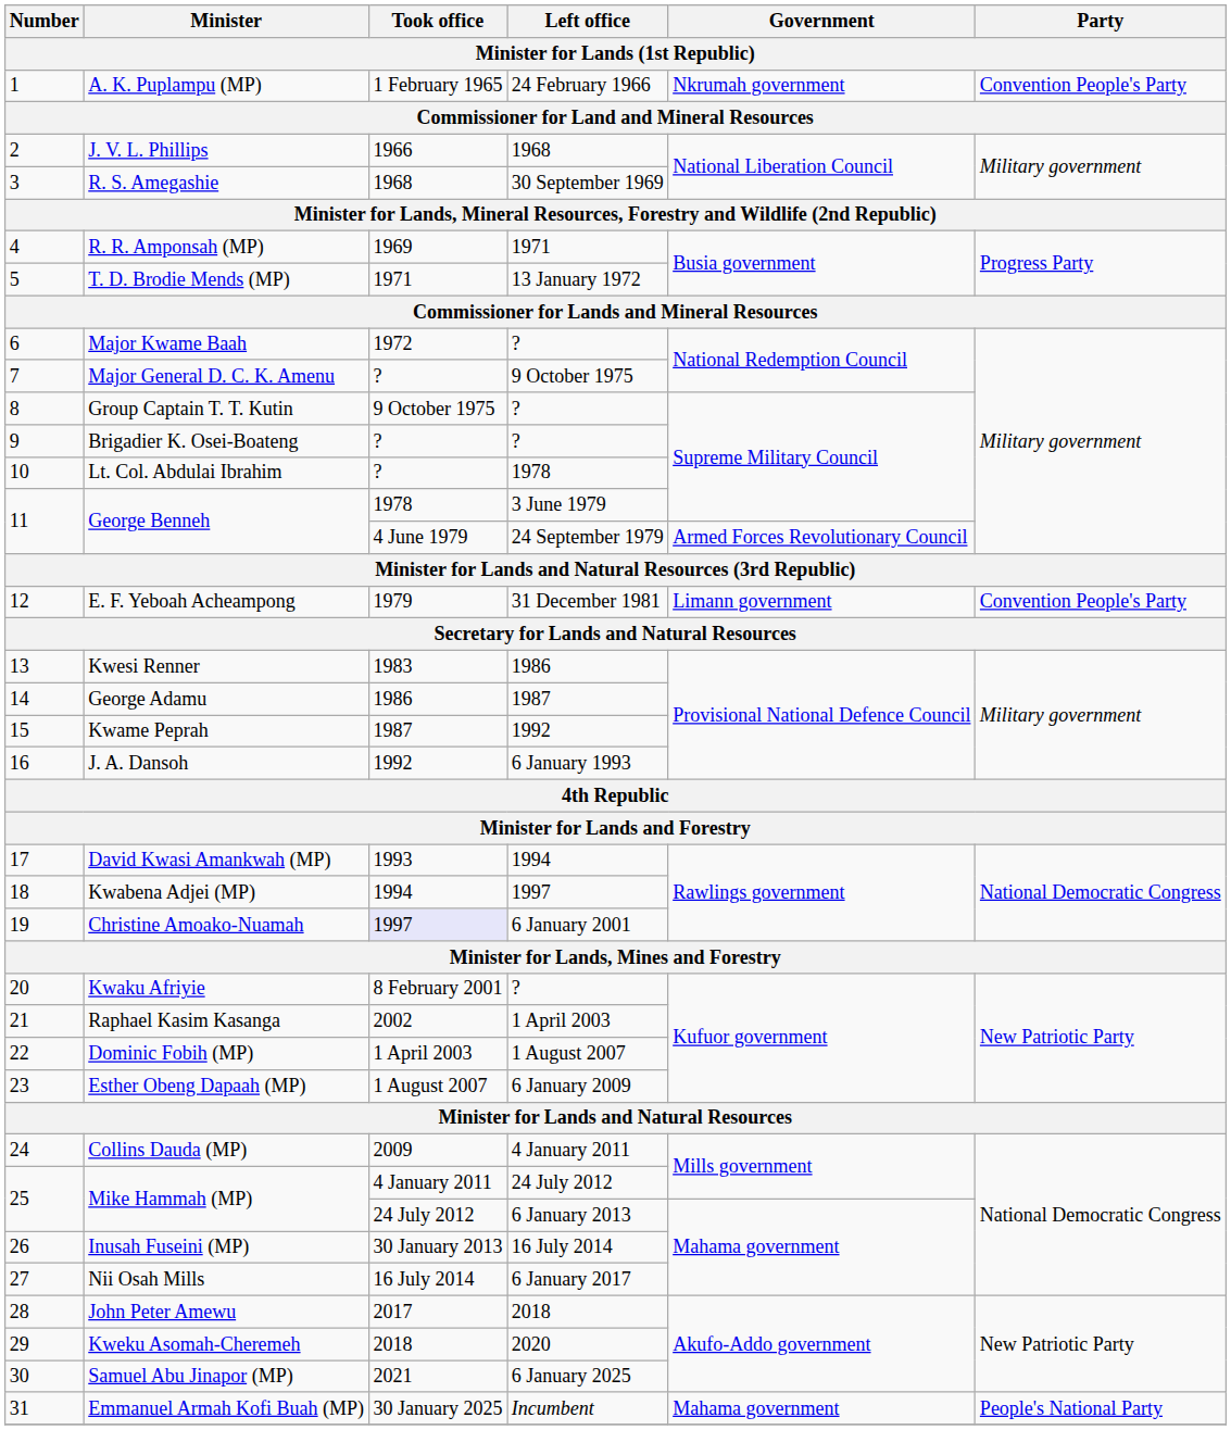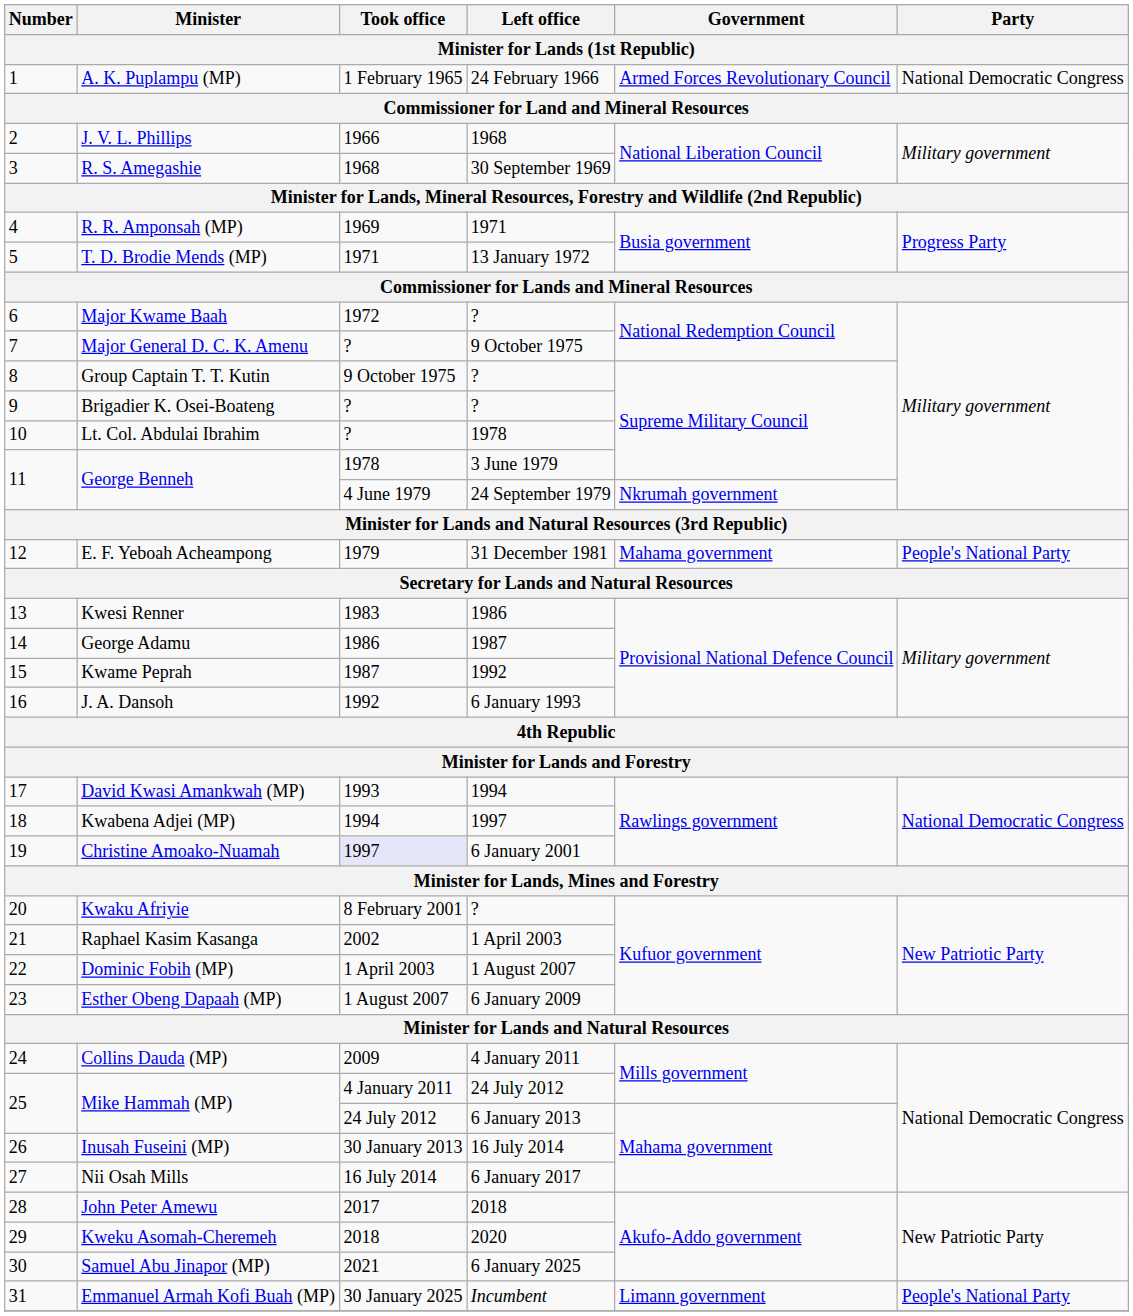 <table class="wikitable" style="font-size:90%; text-align:left;">
 <tr bgcolor=cccccc>
 <th>Number</th>
 <th>Minister</th>
 <th>Took office</th>
 <th>Left office</th>
 <th>Government</th>
 <th>Party</th>
 </tr>
 <tr>
 <th colspan=6>Minister for Lands (1st Republic)</th>
 </tr>
 <tr>
 <td>1</td>
 <td><a href='#'>A. K. Puplampu</a> (MP)</td>
 <td>1 February 1965</td>
 <td>24 February 1966</td>
-<td><a href='#'>Nkrumah government</a></td>
-<td><a href='#'>Convention People's Party</a></td>
+<td><a href='#'>Armed Forces Revolutionary Council</a></td>
+<td>National Democratic Congress</td>
 </tr>
 <tr>
 <th colspan=6>Commissioner for Land and Mineral Resources</th>
 </tr>
 <tr>
 <td>2</td>
 <td><a href='#'>J. V. L. Phillips</a></td>
 <td>1966</td>
 <td>1968</td>
 <td rowspan=2><a href='#'>National Liberation Council</a></td>
 <td rowspan=2><em>Military government</em></td>
 </tr>
 <tr>
 <td>3</td>
 <td><a href='#'>R. S. Amegashie</a></td>
 <td>1968</td>
 <td>30 September 1969</td>
 </tr>
 <tr>
 <th colspan=6>Minister for Lands, Mineral Resources, Forestry and Wildlife (2nd Republic)</th>
 </tr>
 <tr>
 <td>4</td>
 <td><a href='#'>R. R. Amponsah</a> (MP)</td>
 <td>1969</td>
 <td>1971</td>
 <td rowspan=2><a href='#'>Busia government</a></td>
 <td rowspan=2><a href='#'>Progress Party</a></td>
 </tr>
 <tr>
 <td>5</td>
 <td><a href='#'>T. D. Brodie Mends</a> (MP)</td>
 <td>1971</td>
 <td>13 January 1972</td>
 </tr>
 <tr>
 <th colspan=6>Commissioner for Lands and Mineral Resources</th>
 </tr>
 <tr>
 <td>6</td>
 <td><a href='#'>Major Kwame Baah</a></td>
 <td>1972</td>
 <td>?</td>
 <td rowspan=2><a href='#'>National Redemption Council</a></td>
 <td rowspan=7><em>Military government</em></td>
 </tr>
 <tr>
 <td>7</td>
 <td><a href='#'>Major General D. C. K. Amenu</a></td>
 <td>?</td>
 <td>9 October 1975</td>
 </tr>
 <tr>
 <td>8</td>
 <td>Group Captain T. T. Kutin</td>
 <td>9 October 1975</td>
 <td>?</td>
 <td rowspan=4><a href='#'>Supreme Military Council</a></td>
 </tr>
 <tr>
 <td>9</td>
 <td>Brigadier K. Osei-Boateng</td>
 <td>?</td>
 <td>?</td>
 </tr>
 <tr>
 <td>10</td>
 <td>Lt. Col. Abdulai Ibrahim</td>
 <td>?</td>
 <td>1978</td>
 </tr>
 <tr>
 <td rowspan=2>11</td>
 <td rowspan=2><a href='#'>George Benneh</a></td>
 <td>1978</td>
 <td>3 June 1979</td>
 </tr>
 <tr>
 <td>4 June 1979</td>
 <td>24 September 1979</td>
-<td><a href='#'>Armed Forces Revolutionary Council</a></td>
+<td><a href='#'>Nkrumah government</a></td>
 </tr>
 <tr>
 <th colspan=6>Minister for Lands and Natural Resources (3rd Republic)</th>
 </tr>
 <tr>
 <td>12</td>
 <td>E. F. Yeboah Acheampong</td>
 <td>1979</td>
 <td>31 December 1981</td>
-<td><a href='#'>Limann government</a></td>
-<td><a href='#'>Convention People's Party</a></td>
+<td><a href='#'>Mahama government</a></td>
+<td><a href='#'>People's National Party</a></td>
 </tr>
 <tr>
 <th colspan=6>Secretary for Lands and Natural Resources</th>
 </tr>
 <tr>
 <td>13</td>
 <td>Kwesi Renner</td>
 <td>1983</td>
 <td>1986</td>
 <td rowspan=4><a href='#'>Provisional National Defence Council</a></td>
 <td rowspan=4><em>Military government</em></td>
 </tr>
 <tr>
 <td>14</td>
 <td>George Adamu</td>
 <td>1986</td>
 <td>1987</td>
 </tr>
 <tr>
 <td>15</td>
 <td>Kwame Peprah</td>
 <td>1987</td>
 <td>1992</td>
 </tr>
 <tr>
 <td>16</td>
 <td>J. A. Dansoh</td>
 <td>1992</td>
 <td>6 January 1993</td>
 </tr>
 <tr>
 <th colspan=6>4th Republic</th>
 </tr>
 <tr>
 <th colspan=6>Minister for Lands and Forestry</th>
 </tr>
 <tr>
 <td>17</td>
 <td><a href='#'>David Kwasi Amankwah</a> (MP)</td>
 <td>1993</td>
 <td>1994</td>
 <td rowspan=3><a href='#'>Rawlings government</a></td>
 <td rowspan=3><a href='#'>National Democratic Congress</a></td>
 </tr>
 <tr>
 <td>18</td>
 <td>Kwabena Adjei (MP)</td>
 <td>1994</td>
 <td>1997</td>
 </tr>
 <tr>
 <td>19</td>
 <td><a href='#'>Christine Amoako-Nuamah</a></td>
 <td style="background: lavender;">1997</td>
 <td>6 January 2001</td>
 </tr>
 <tr>
 <th colspan=6>Minister for Lands, Mines and Forestry</th>
 </tr>
 <tr>
 <td>20</td>
 <td><a href='#'>Kwaku Afriyie</a></td>
 <td>8 February 2001</td>
 <td>?</td>
 <td rowspan=4><a href='#'>Kufuor government</a></td>
 <td rowspan=4><a href='#'>New Patriotic Party</a></td>
 </tr>
 <tr>
 <td>21</td>
 <td>Raphael Kasim Kasanga</td>
 <td>2002</td>
 <td>1 April 2003</td>
 </tr>
 <tr>
 <td>22</td>
 <td><a href='#'>Dominic Fobih</a> (MP)</td>
 <td>1 April 2003</td>
 <td>1 August 2007</td>
 </tr>
 <tr>
 <td>23</td>
 <td><a href='#'>Esther Obeng Dapaah</a>  (MP)</td>
 <td>1 August 2007</td>
 <td>6 January 2009</td>
 </tr>
 <tr>
 <th colspan=6>Minister for Lands and Natural Resources</th>
 </tr>
 <tr>
 <td>24</td>
 <td><a href='#'>Collins Dauda</a> (MP)</td>
 <td>2009</td>
 <td>4 January 2011</td>
 <td rowspan=2><a href='#'>Mills government</a></td>
 <td rowspan=5>National Democratic Congress</td>
 </tr>
 <tr>
 <td rowspan=2>25</td>
 <td rowspan=2><a href='#'>Mike Hammah</a> (MP)</td>
 <td>4 January 2011</td>
 <td>24 July 2012</td>
 </tr>
 <tr>
 <td>24 July 2012</td>
 <td>6 January 2013</td>
 <td rowspan=3><a href='#'>Mahama government</a></td>
 </tr>
 <tr>
 <td>26</td>
 <td><a href='#'>Inusah Fuseini</a> (MP)</td>
 <td>30 January 2013</td>
 <td>16 July 2014</td>
 </tr>
 <tr>
 <td>27</td>
 <td>Nii Osah Mills</td>
 <td>16 July 2014</td>
 <td>6 January 2017</td>
 </tr>
 <tr>
 <td>28</td>
 <td><a href='#'>John Peter Amewu</a></td>
 <td>2017</td>
 <td>2018</td>
 <td rowspan=3><a href='#'>Akufo-Addo government</a></td>
 <td rowspan=3>New Patriotic Party</td>
 </tr>
 <tr>
 <td>29</td>
 <td><a href='#'>Kweku Asomah-Cheremeh</a></td>
 <td>2018</td>
 <td>2020</td>
 </tr>
 <tr>
 <td>30</td>
 <td><a href='#'>Samuel Abu Jinapor</a> (MP)</td>
 <td>2021</td>
 <td>6 January 2025</td>
 </tr>
 <tr>
 <td>31</td>
 <td><a href='#'>Emmanuel Armah Kofi Buah</a> (MP)</td>
 <td>30 January 2025</td>
 <td><em>Incumbent</em></td>
-<td><a href='#'>Mahama government</a></td>
+<td><a href='#'>Limann government</a></td>
 <td><a href='#'>People's National Party</a></td>
 </tr>
 <tr>
 </tr>
 </table>
